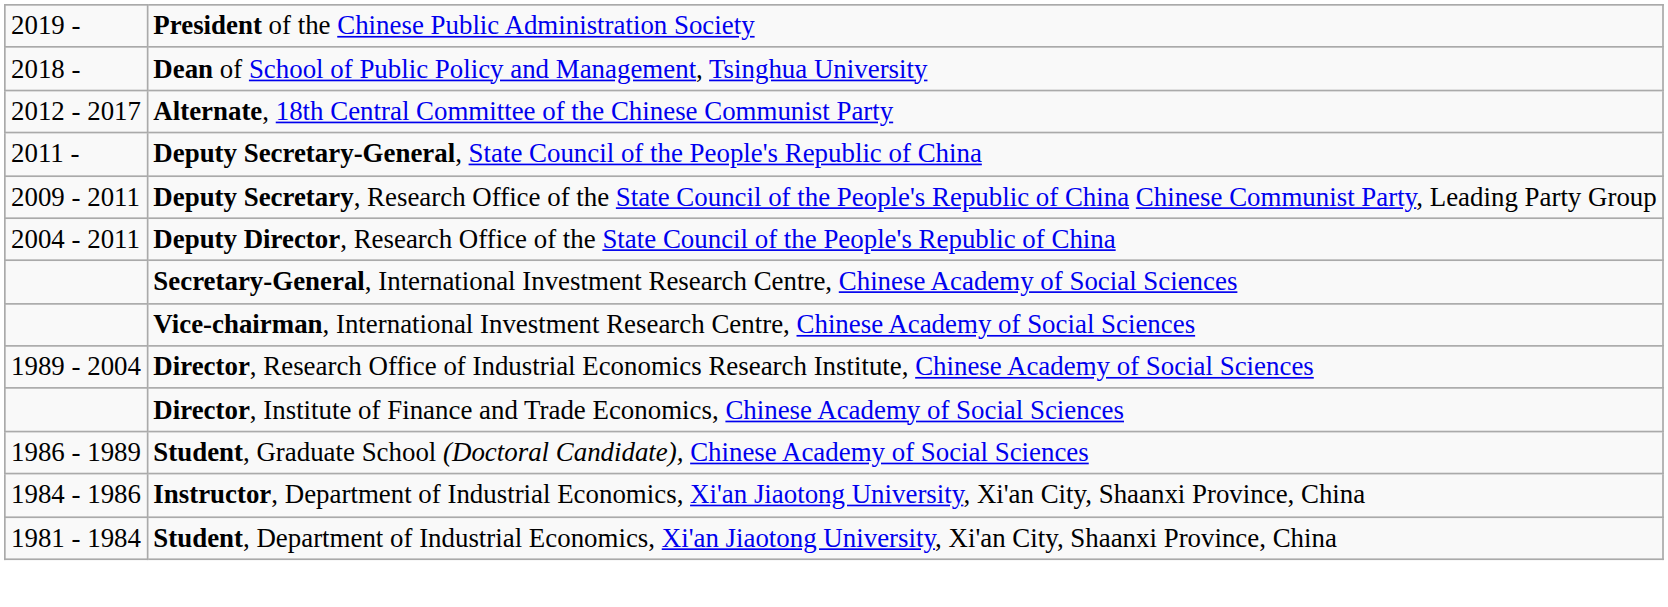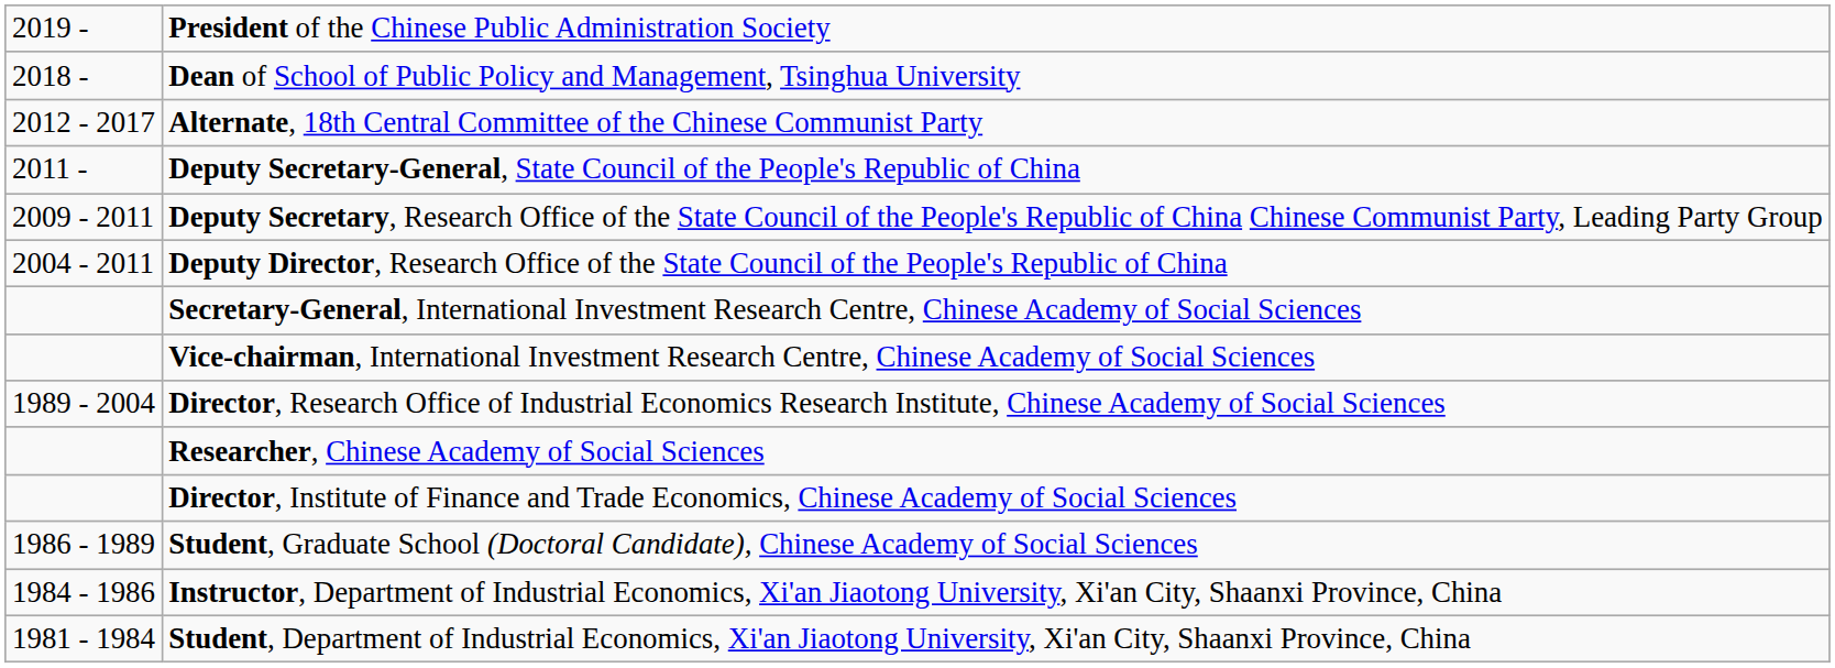 <table class="wikitable">
 <tr>
 <td>2019 -</td>
 <td><strong>President</strong> of the <a href='#'>Chinese Public Administration Society</a></td>
 </tr>
 <tr>
 <td>2018 -</td>
 <td><strong>Dean</strong> of <a href='#'>School of Public Policy and Management</a>, <a href='#'>Tsinghua University</a></td>
 </tr>
 <tr>
 <td>2012 - 2017</td>
 <td><strong>Alternate</strong>, <a href='#'>18th Central Committee of the Chinese Communist Party</a></td>
 </tr>
 <tr>
 <td>2011 -</td>
 <td><strong>Deputy Secretary-General</strong>, <a href='#'>State Council of the People's Republic of China</a></td>
 </tr>
 <tr>
 <td>2009 - 2011</td>
 <td><strong>Deputy Secretary</strong>, Research Office of the <a href='#'>State Council of the People's Republic of China</a> <a href='#'>Chinese Communist Party</a>, Leading Party Group</td>
 </tr>
 <tr>
 <td>2004 - 2011</td>
 <td><strong>Deputy Director</strong>, Research Office of the <a href='#'>State Council of the People's Republic of China</a></td>
 </tr>
 <tr>
 <td></td>
 <td><strong>Secretary-General</strong>, International Investment Research Centre, <a href='#'>Chinese Academy of Social Sciences</a></td>
 </tr>
 <tr>
 <td></td>
 <td><strong>Vice-chairman</strong>, International Investment Research Centre, <a href='#'>Chinese Academy of Social Sciences</a></td>
 </tr>
 <tr>
 <td>1989 - 2004</td>
 <td><strong>Director</strong>, Research Office of Industrial Economics Research Institute, <a href='#'>Chinese Academy of Social Sciences</a></td>
 </tr>
 <tr>
 <td></td>
+<td><strong>Researcher</strong>, <a href='#'>Chinese Academy of Social Sciences</a></td>
+</tr>
+<tr>
+<td></td>
 <td><strong>Director</strong>, Institute of Finance and Trade Economics, <a href='#'>Chinese Academy of Social Sciences</a></td>
 </tr>
 <tr>
 <td>1986 - 1989</td>
 <td><strong>Student</strong>, Graduate School <em>(Doctoral Candidate),</em> <a href='#'>Chinese Academy of Social Sciences</a></td>
 </tr>
 <tr>
 <td>1984 - 1986</td>
 <td><strong>Instructor</strong>, Department of Industrial Economics, <a href='#'>Xi'an Jiaotong University</a>, Xi'an City, Shaanxi Province, China</td>
 </tr>
 <tr>
 <td>1981 - 1984</td>
 <td><strong>Student</strong>, Department of Industrial Economics, <a href='#'>Xi'an Jiaotong University</a>, Xi'an City, Shaanxi Province, China</td>
 </tr>
 </table>
